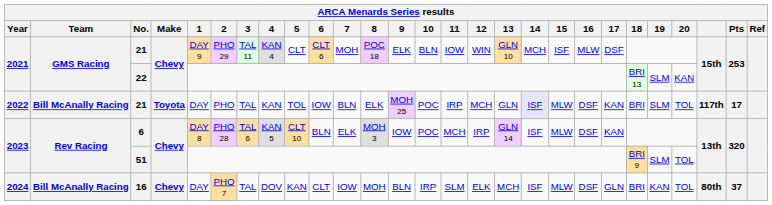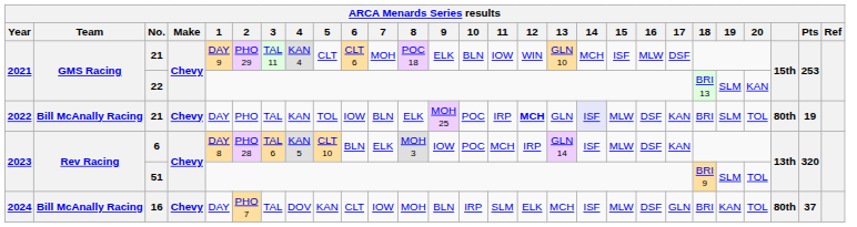 <table class="wikitable" style="text-align:center; font-size:75%">
 <tr>
 <th colspan=27><a href='#'>ARCA Menards Series</a> results</th>
 </tr>
 <tr>
 <th>Year</th>
 <th>Team</th>
 <th>No.</th>
 <th>Make</th>
 <th>1</th>
 <th>2</th>
 <th>3</th>
 <th>4</th>
 <th>5</th>
 <th>6</th>
 <th>7</th>
 <th>8</th>
 <th>9</th>
 <th>10</th>
 <th>11</th>
 <th>12</th>
 <th>13</th>
 <th>14</th>
 <th>15</th>
 <th>16</th>
 <th>17</th>
 <th>18</th>
 <th>19</th>
 <th>20</th>
 <th></th>
 <th>Pts</th>
 <th>Ref</th>
 </tr>
 <tr>
 <th rowspan=2><a href='#'>2021</a></th>
 <th rowspan=2><a href='#'>GMS Racing</a></th>
 <th>21</th>
 <th rowspan=2><a href='#'>Chevy</a></th>
 <td style="background:#FFDF9F;"><a href='#'>DAY</a><br><small>9</small></td>
 <td style="background:#EFCFFF;"><a href='#'>PHO</a><br><small>29</small></td>
 <td style="background:#DFFFDF;"><a href='#'>TAL</a><br><small>11</small></td>
 <td style="background:#DFDFDF;"><a href='#'>KAN</a><br><small>4</small></td>
 <td><a href='#'>CLT</a></td>
 <td style="background:#FFDF9F;"><a href='#'>CLT</a><br><small>6</small></td>
 <td><a href='#'>MOH</a></td>
 <td style="background:#EFCFFF;"><a href='#'>POC</a><br><small>18</small></td>
 <td><a href='#'>ELK</a></td>
 <td><a href='#'>BLN</a></td>
 <td><a href='#'>IOW</a></td>
 <td><a href='#'>WIN</a></td>
 <td style="background:#FFDF9F;"><a href='#'>GLN</a><br><small>10</small></td>
 <td><a href='#'>MCH</a></td>
 <td><a href='#'>ISF</a></td>
 <td><a href='#'>MLW</a></td>
 <td><a href='#'>DSF</a></td>
 <td colspan=3></td>
 <th rowspan=2>15th</th>
 <th rowspan=2>253</th>
 <th rowspan=2></th>
 </tr>
 <tr>
 <th>22</th>
 <td colspan=17></td>
 <td style="background:#DFFFDF;"><a href='#'>BRI</a><br><small>13</small></td>
 <td><a href='#'>SLM</a></td>
 <td><a href='#'>KAN</a></td>
 </tr>
 <tr>
 <th><a href='#'>2022</a></th>
 <th><a href='#'>Bill McAnally Racing</a></th>
 <th>21</th>
-<th><a href='#'>Toyota</a></th>
+<th><a href='#'>Chevy</a></th>
 <td><a href='#'>DAY</a></td>
 <td><a href='#'>PHO</a></td>
 <td><a href='#'>TAL</a></td>
 <td><a href='#'>KAN</a></td>
 <td><a href='#'>TOL</a></td>
 <td><a href='#'>IOW</a></td>
 <td><a href='#'>BLN</a></td>
 <td><a href='#'>ELK</a></td>
 <td style="background:#EFCFFF;"><a href='#'>MOH</a><br><small>25</small></td>
 <td><a href='#'>POC</a></td>
 <td><a href='#'>IRP</a></td>
-<td><a href='#'>MCH</a></td>
+<td><strong><a href='#'>MCH</a></strong></td>
 <td><a href='#'>GLN</a></td>
 <td style="background: lavender;"><a href='#'>ISF</a></td>
 <td><a href='#'>MLW</a></td>
 <td><a href='#'>DSF</a></td>
 <td><a href='#'>KAN</a></td>
 <td><a href='#'>BRI</a></td>
 <td><a href='#'>SLM</a></td>
 <td><a href='#'>TOL</a></td>
-<th>117th</th>
-<th>17</th>
+<th>80th</th>
+<th>19</th>
 <th></th>
 </tr>
 <tr>
 <th rowspan=2><a href='#'>2023</a></th>
 <th rowspan=2><a href='#'>Rev Racing</a></th>
 <th>6</th>
 <th rowspan=2><a href='#'>Chevy</a></th>
 <td style="background:#FFDF9F;"><a href='#'>DAY</a><br><small>8</small></td>
 <td style="background:#EFCFFF;"><a href='#'>PHO</a><br><small>28</small></td>
 <td style="background:#FFDF9F;"><a href='#'>TAL</a><br><small>6</small></td>
 <td style="background:#DFDFDF;"><a href='#'>KAN</a><br><small>5</small></td>
 <td style="background:#FFDF9F;"><a href='#'>CLT</a><br><small>10</small></td>
 <td><a href='#'>BLN</a></td>
 <td><a href='#'>ELK</a></td>
 <td style="background:#DFDFDF;"><a href='#'>MOH</a><br><small>3</small></td>
 <td><a href='#'>IOW</a></td>
 <td><a href='#'>POC</a></td>
 <td><a href='#'>MCH</a></td>
 <td><a href='#'>IRP</a></td>
 <td style="background:#EFCFFF;"><a href='#'>GLN</a><br><small>14</small></td>
 <td><a href='#'>ISF</a></td>
 <td><a href='#'>MLW</a></td>
 <td><a href='#'>DSF</a></td>
 <td><a href='#'>KAN</a></td>
 <td colspan=3></td>
 <th rowspan=2>13th</th>
 <th rowspan=2>320</th>
 <th rowspan=2></th>
 </tr>
 <tr>
 <th>51</th>
 <td colspan=17></td>
 <td style="background:#FFDF9F;"><a href='#'>BRI</a><br><small>9</small></td>
 <td><a href='#'>SLM</a></td>
 <td><a href='#'>TOL</a></td>
 </tr>
 <tr>
 <th><a href='#'>2024</a></th>
 <th><a href='#'>Bill McAnally Racing</a></th>
 <th>16</th>
 <th><a href='#'>Chevy</a></th>
 <td><a href='#'>DAY</a></td>
 <td style="background:#FFDF9F;"><a href='#'>PHO</a><br><small>7</small></td>
 <td><a href='#'>TAL</a></td>
 <td><a href='#'>DOV</a></td>
 <td><a href='#'>KAN</a></td>
 <td><a href='#'>CLT</a></td>
 <td><a href='#'>IOW</a></td>
 <td><a href='#'>MOH</a></td>
 <td><a href='#'>BLN</a></td>
 <td><a href='#'>IRP</a></td>
 <td><a href='#'>SLM</a></td>
 <td><a href='#'>ELK</a></td>
 <td><a href='#'>MCH</a></td>
 <td><a href='#'>ISF</a></td>
 <td><a href='#'>MLW</a></td>
 <td><a href='#'>DSF</a></td>
 <td><a href='#'>GLN</a></td>
 <td><a href='#'>BRI</a></td>
 <td><a href='#'>KAN</a></td>
 <td><a href='#'>TOL</a></td>
 <th>80th</th>
 <th>37</th>
 <th></th>
 </tr>
 </table>
